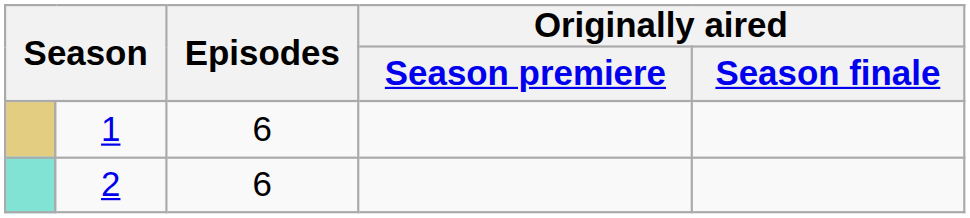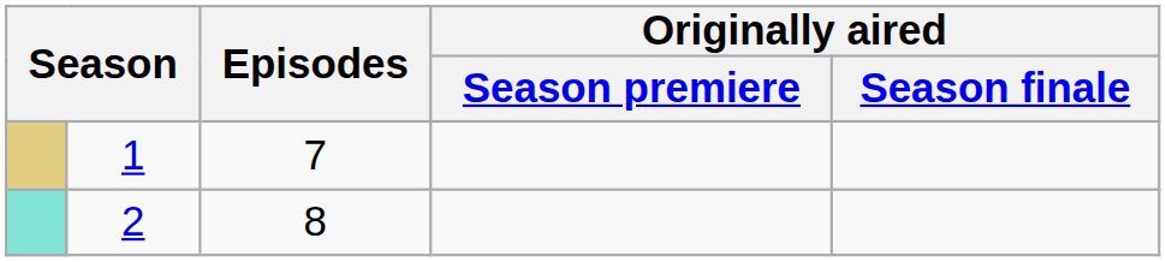 <table class="wikitable plainrowheaders" style="text-align:center;">
 <tr>
 <th scope="col" style="padding:0 8px;" rowspan="2" colspan="2">Season</th>
 <th scope="col" style="padding:0 8px;" rowspan="2">Episodes</th>
 <th scope="col" style="padding:0 80px;" colspan="2">Originally aired</th>
 </tr>
 <tr>
 <th scope="col"><a href='#'>Season premiere</a></th>
 <th scope="col"><a href='#'>Season finale</a></th>
 </tr>
 <tr>
 <td scope="row" style="background:#e3cd81; color:#fff;"></td>
 <td><a href='#'>1</a></td>
-<td>6</td>
+<td>7</td>
 <td></td>
 <td></td>
 </tr>
 <tr>
 <td scope="row" style="background:#81e3d4; color:#fff;"></td>
 <td><a href='#'>2</a></td>
-<td>6</td>
+<td>8</td>
 <td></td>
 <td></td>
 </tr>
 </table>
